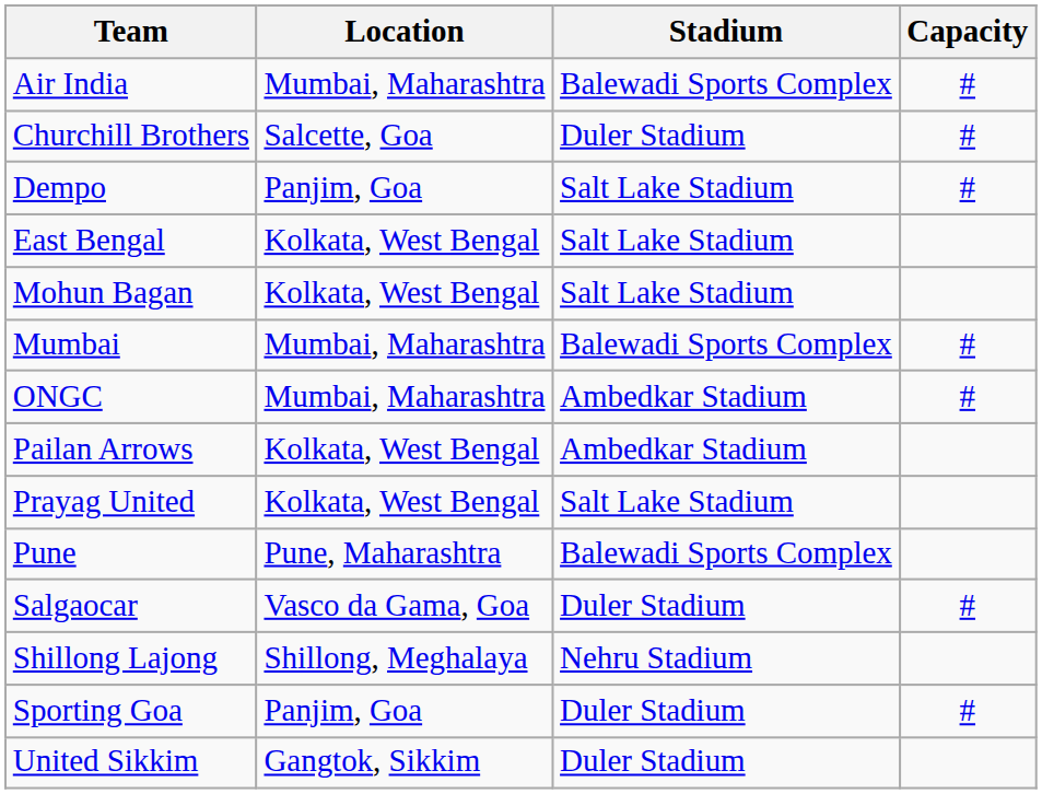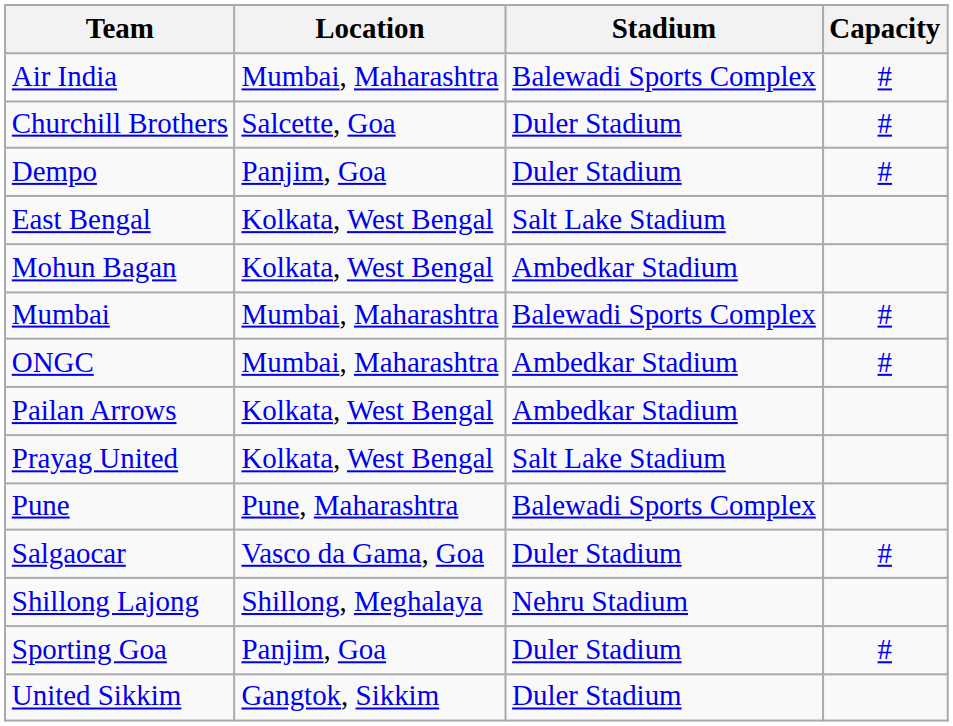 <table class="wikitable sortable" border="1" style="font-size:90%;">
 <tr>
 <th>Team</th>
 <th>Location</th>
 <th>Stadium</th>
 <th>Capacity</th>
 </tr>
 <tr>
 <td><a href='#'>Air India</a></td>
 <td><a href='#'>Mumbai</a>, <a href='#'>Maharashtra</a></td>
 <td><a href='#'>Balewadi Sports Complex</a></td>
 <td style="text-align:center;"> <a href='#'>#</a></td>
 </tr>
 <tr>
 <td><a href='#'>Churchill Brothers</a></td>
 <td><a href='#'>Salcette</a>, <a href='#'>Goa</a></td>
 <td><a href='#'>Duler Stadium</a></td>
 <td style="text-align:center;"> <a href='#'>#</a></td>
 </tr>
 <tr>
 <td><a href='#'>Dempo</a></td>
 <td><a href='#'>Panjim</a>, <a href='#'>Goa</a></td>
-<td><a href='#'>Salt Lake Stadium</a></td>
+<td><a href='#'>Duler Stadium</a></td>
 <td style="text-align:center;"> <a href='#'>#</a></td>
 </tr>
 <tr>
 <td><a href='#'>East Bengal</a></td>
 <td><a href='#'>Kolkata</a>, <a href='#'>West Bengal</a></td>
 <td><a href='#'>Salt Lake Stadium</a></td>
 <td style="text-align:center;"></td>
 </tr>
 <tr>
 <td><a href='#'>Mohun Bagan</a></td>
 <td><a href='#'>Kolkata</a>, <a href='#'>West Bengal</a></td>
-<td><a href='#'>Salt Lake Stadium</a></td>
+<td><a href='#'>Ambedkar Stadium</a></td>
 <td style="text-align:center;"></td>
 </tr>
 <tr>
 <td><a href='#'>Mumbai</a></td>
 <td><a href='#'>Mumbai</a>, <a href='#'>Maharashtra</a></td>
 <td><a href='#'>Balewadi Sports Complex</a></td>
 <td style="text-align:center;"> <a href='#'>#</a></td>
 </tr>
 <tr>
 <td><a href='#'>ONGC</a></td>
 <td><a href='#'>Mumbai</a>, <a href='#'>Maharashtra</a></td>
 <td><a href='#'>Ambedkar Stadium</a></td>
 <td style="text-align:center;"> <a href='#'>#</a></td>
 </tr>
 <tr>
 <td><a href='#'>Pailan Arrows</a></td>
 <td><a href='#'>Kolkata</a>, <a href='#'>West Bengal</a></td>
 <td><a href='#'>Ambedkar Stadium</a></td>
 <td style="text-align:center;"></td>
 </tr>
 <tr>
 <td><a href='#'>Prayag United</a></td>
 <td><a href='#'>Kolkata</a>, <a href='#'>West Bengal</a></td>
 <td><a href='#'>Salt Lake Stadium</a></td>
 <td style="text-align:center;"></td>
 </tr>
 <tr>
 <td><a href='#'>Pune</a></td>
 <td><a href='#'>Pune</a>, <a href='#'>Maharashtra</a></td>
 <td><a href='#'>Balewadi Sports Complex</a></td>
 <td style="text-align:center;"></td>
 </tr>
 <tr>
 <td><a href='#'>Salgaocar</a></td>
 <td><a href='#'>Vasco da Gama</a>, <a href='#'>Goa</a></td>
 <td><a href='#'>Duler Stadium</a></td>
 <td style="text-align:center;"> <a href='#'>#</a></td>
 </tr>
 <tr>
 <td><a href='#'>Shillong Lajong</a></td>
 <td><a href='#'>Shillong</a>, <a href='#'>Meghalaya</a></td>
 <td><a href='#'>Nehru Stadium</a></td>
 <td style="text-align:center;"></td>
 </tr>
 <tr>
 <td><a href='#'>Sporting Goa</a></td>
 <td><a href='#'>Panjim</a>, <a href='#'>Goa</a></td>
 <td><a href='#'>Duler Stadium</a></td>
 <td style="text-align:center;"> <a href='#'>#</a></td>
 </tr>
 <tr>
 <td><a href='#'>United Sikkim</a></td>
 <td><a href='#'>Gangtok</a>, <a href='#'>Sikkim</a></td>
 <td><a href='#'>Duler Stadium</a></td>
 <td style="text-align:center;"></td>
 </tr>
 </table>
